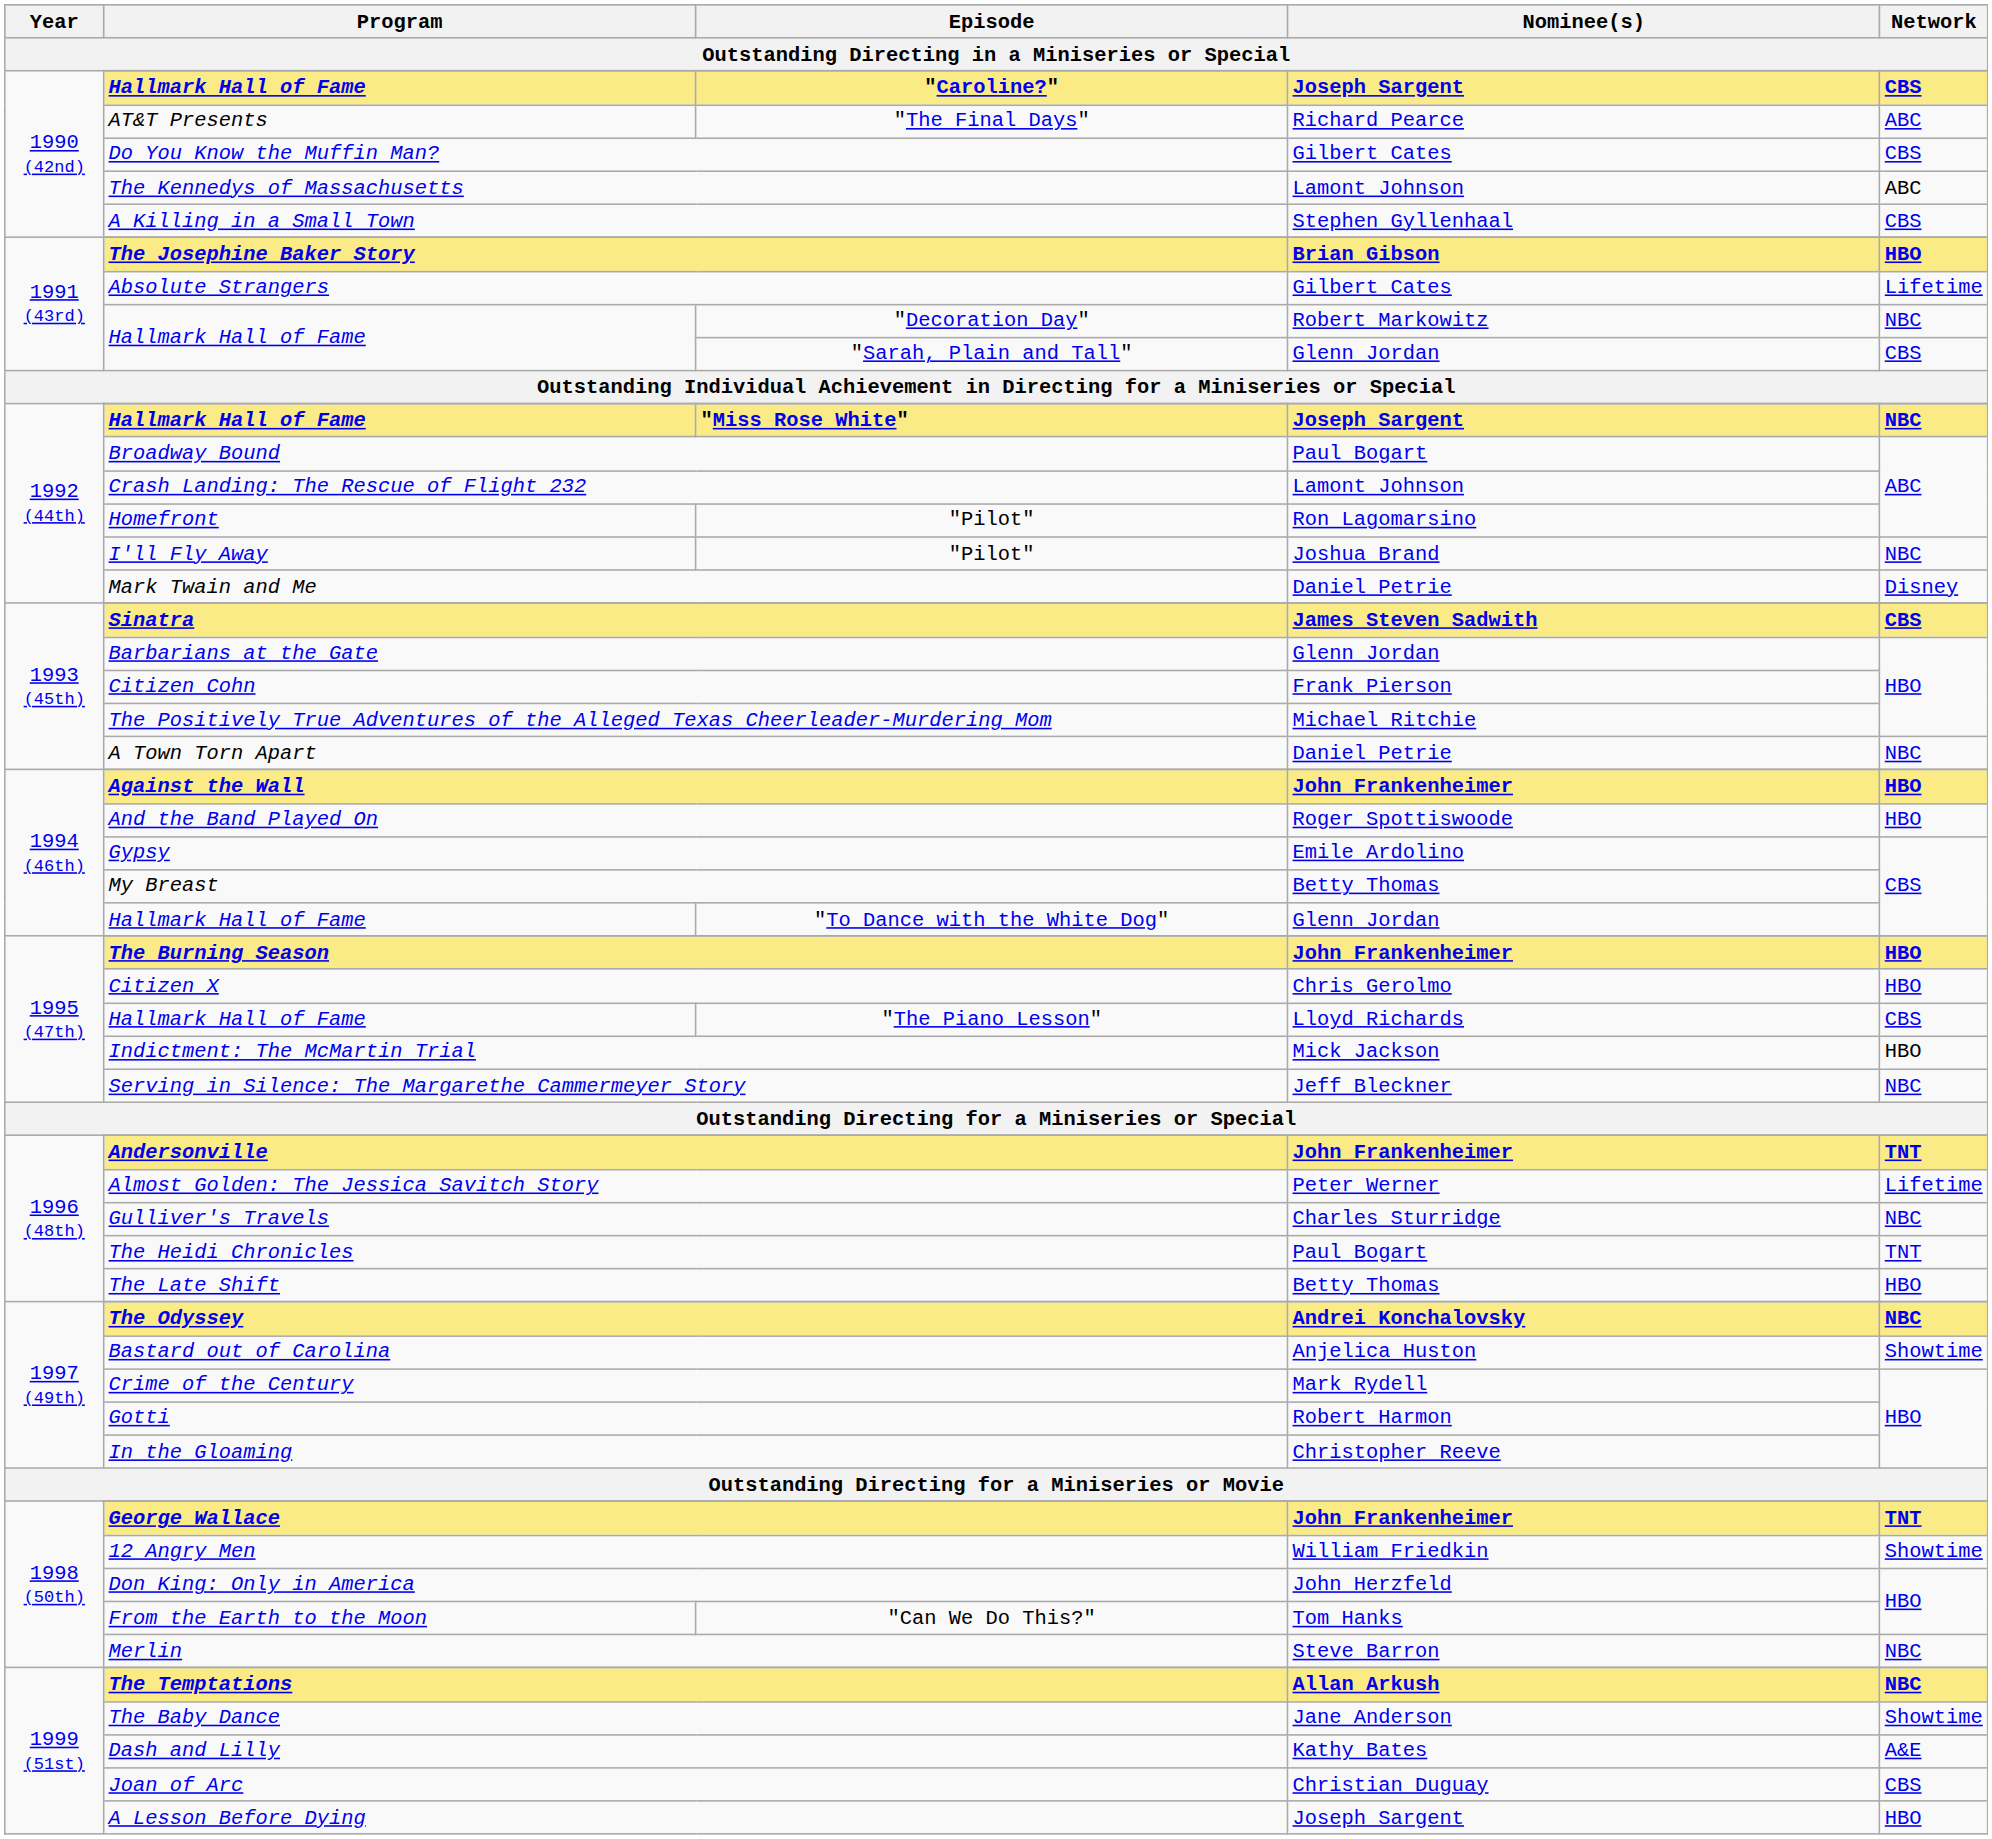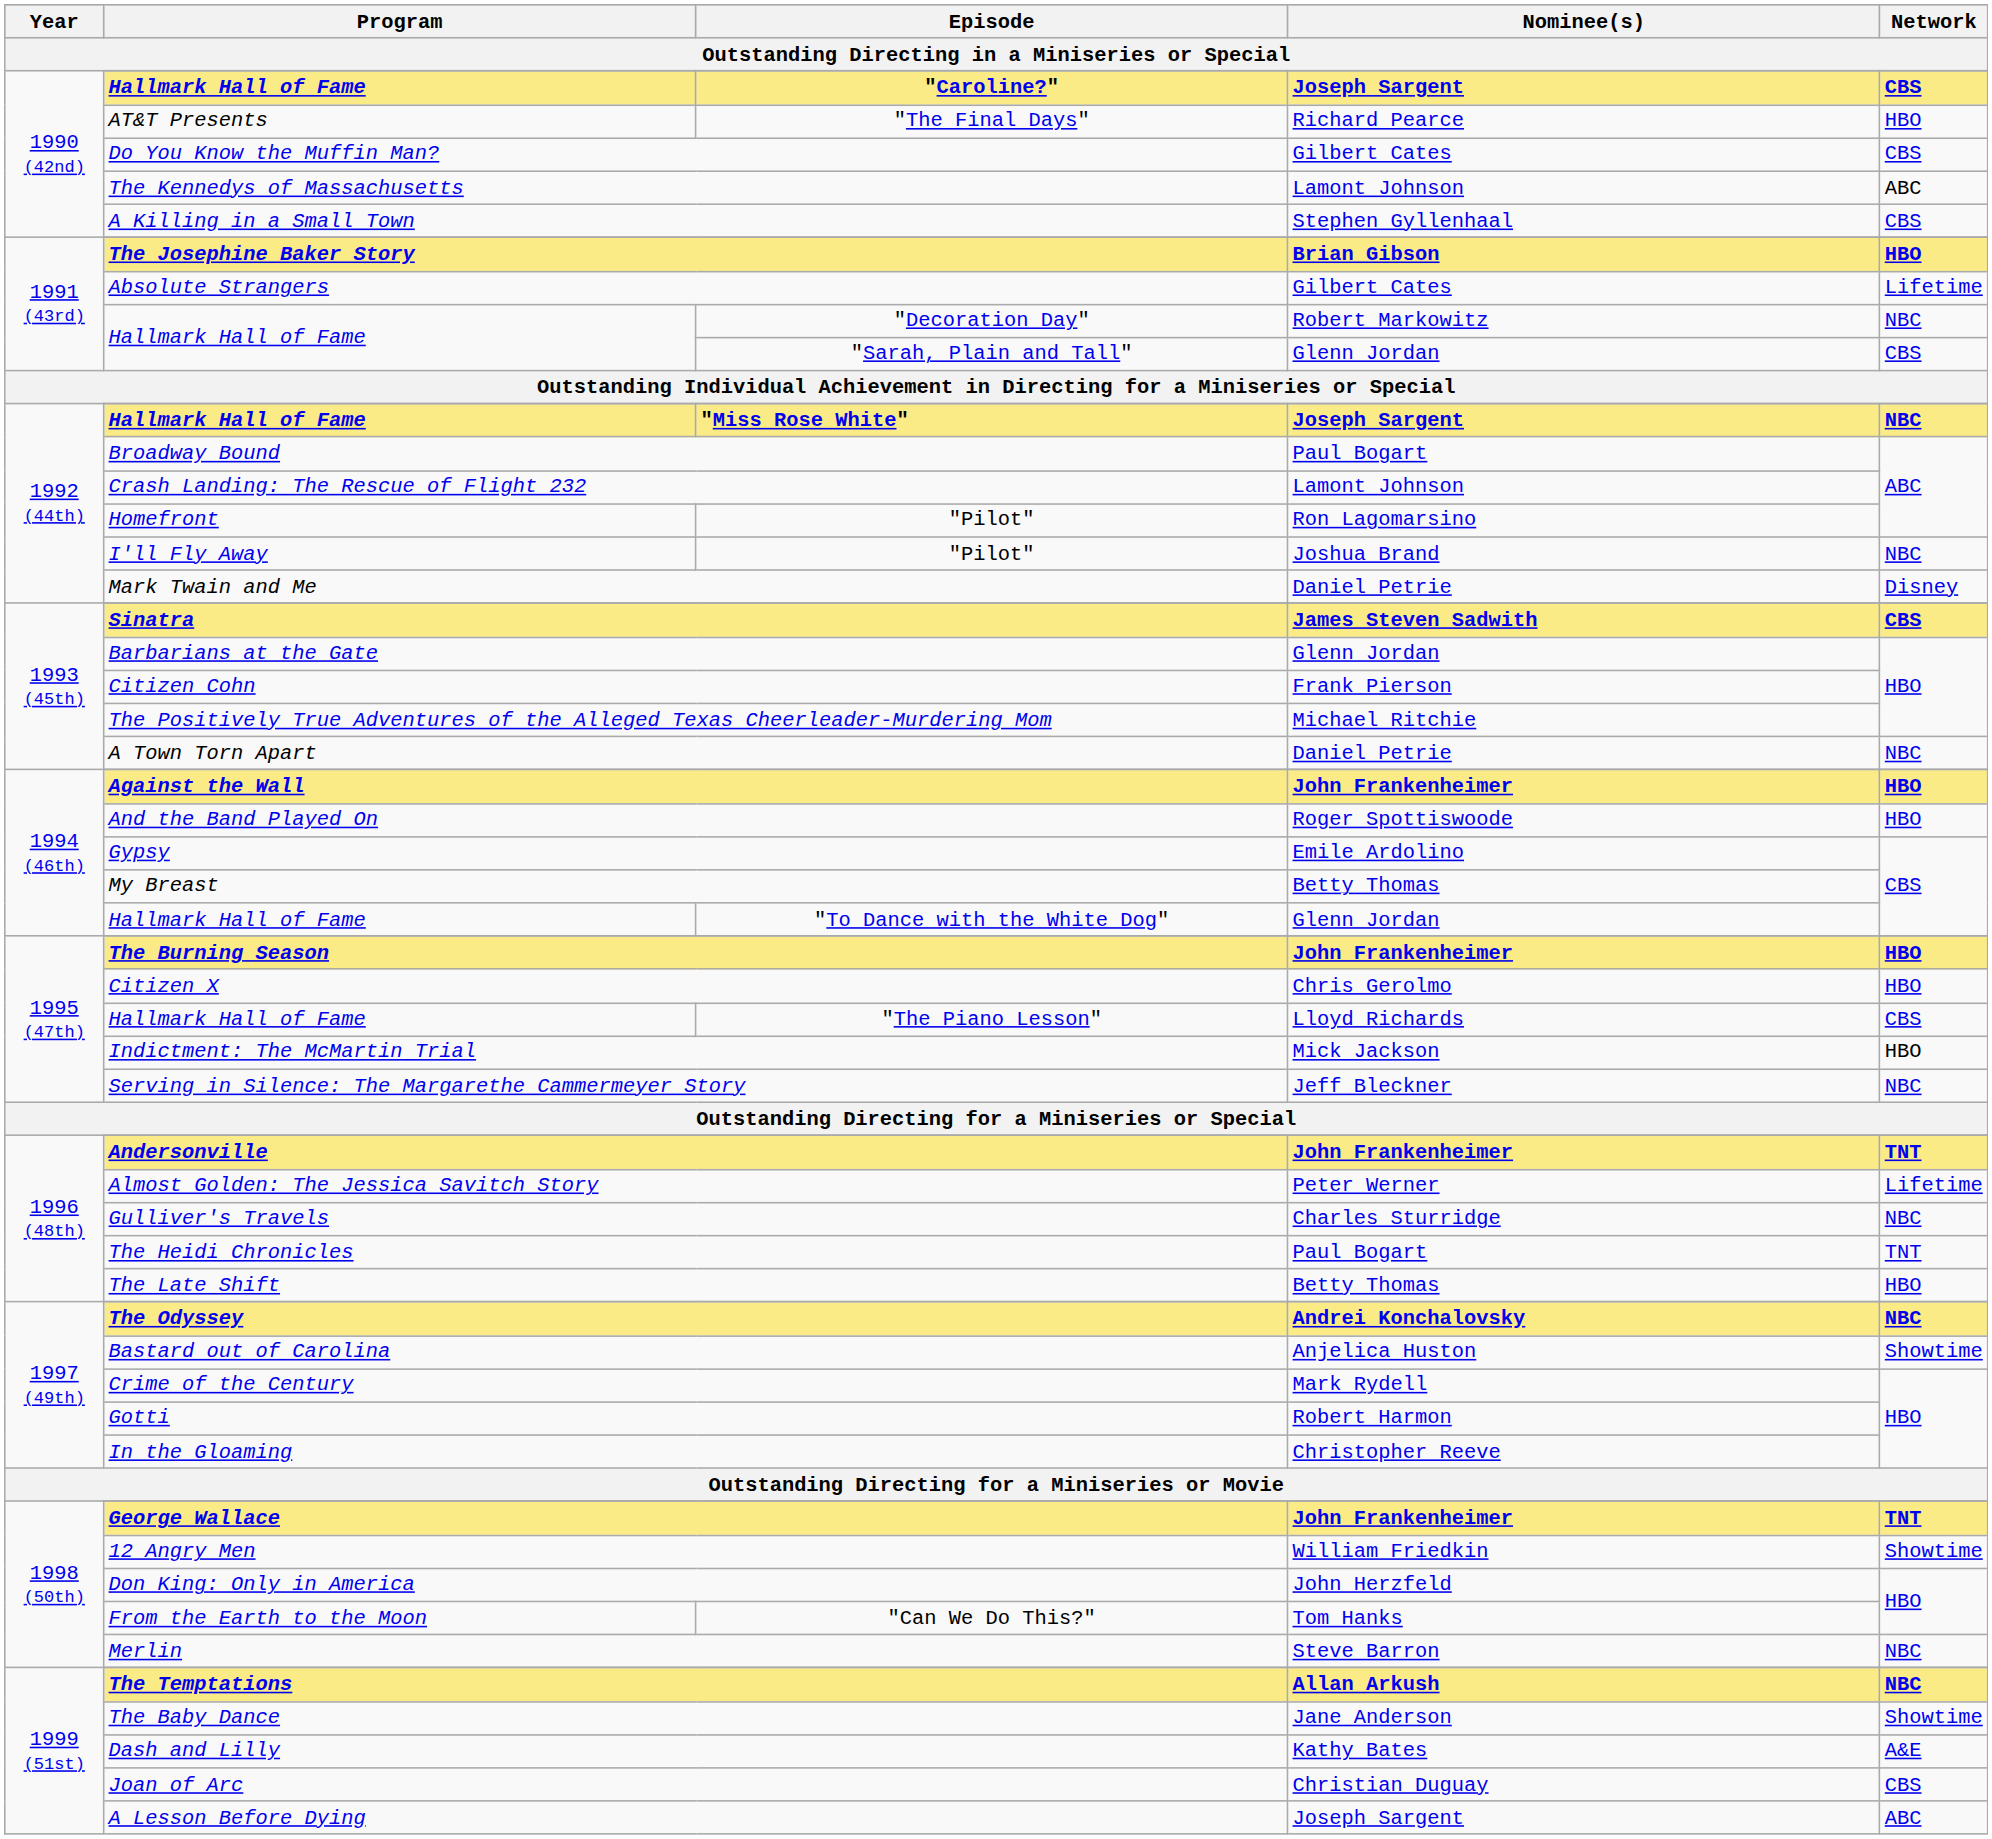 <table class="wikitable" style="width:100%">
 <tr bgcolor="#bebebe">
 <th width="5%">Year</th>
 <th width="30%">Program</th>
 <th width="30%">Episode</th>
 <th width="30%">Nominee(s)</th>
 <th width="5%">Network</th>
 </tr>
 <tr>
 <th colspan=5>Outstanding Directing in a Miniseries or Special</th>
 </tr>
 <tr>
 <td rowspan=6 style="text-align:center"><a href='#'>1990</a><br><small><a href='#'>(42nd)</a></small> <br></td>
 </tr>
 <tr style="background:#FAEB86">
 <td><strong><em><a href='#'>Hallmark Hall of Fame</a></em></strong></td>
 <td align=center><strong>"<a href='#'>Caroline?</a>"</strong></td>
 <td><strong><a href='#'>Joseph Sargent</a></strong></td>
 <td><strong><a href='#'>CBS</a></strong></td>
 </tr>
 <tr>
 <td><em>AT&T Presents</em></td>
 <td align=center>"<a href='#'>The Final Days</a>"</td>
 <td><a href='#'>Richard Pearce</a></td>
-<td><a href='#'>ABC</a></td>
+<td><a href='#'>HBO</a></td>
 </tr>
 <tr>
 <td colspan=2><em><a href='#'>Do You Know the Muffin Man?</a></em></td>
 <td><a href='#'>Gilbert Cates</a></td>
 <td><a href='#'>CBS</a></td>
 </tr>
 <tr>
 <td colspan=2><em><a href='#'>The Kennedys of Massachusetts</a></em></td>
 <td><a href='#'>Lamont Johnson</a></td>
 <td>ABC</td>
 </tr>
 <tr>
 <td colspan=2><em><a href='#'>A Killing in a Small Town</a></em></td>
 <td><a href='#'>Stephen Gyllenhaal</a></td>
 <td><a href='#'>CBS</a></td>
 </tr>
 <tr>
 <td rowspan=5 style="text-align:center"><a href='#'>1991</a><br><small><a href='#'>(43rd)</a></small> <br></td>
 </tr>
 <tr style="background:#FAEB86">
 <td colspan=2><strong><em><a href='#'>The Josephine Baker Story</a></em></strong></td>
 <td><strong><a href='#'>Brian Gibson</a></strong></td>
 <td><strong><a href='#'>HBO</a></strong></td>
 </tr>
 <tr>
 <td colspan=2><em><a href='#'>Absolute Strangers</a></em></td>
 <td><a href='#'>Gilbert Cates</a></td>
 <td><a href='#'>Lifetime</a></td>
 </tr>
 <tr>
 <td rowspan=2><em><a href='#'>Hallmark Hall of Fame</a></em></td>
 <td align=center>"<a href='#'>Decoration Day</a>"</td>
 <td><a href='#'>Robert Markowitz</a></td>
 <td><a href='#'>NBC</a></td>
 </tr>
 <tr>
 <td align=center>"<a href='#'>Sarah, Plain and Tall</a>"</td>
 <td><a href='#'>Glenn Jordan</a></td>
 <td><a href='#'>CBS</a></td>
 </tr>
 <tr>
 <th colspan=5>Outstanding Individual Achievement in Directing for a Miniseries or Special</th>
 </tr>
 <tr>
 <td rowspan=7 style="text-align:center"><a href='#'>1992</a><br><small><a href='#'>(44th)</a></small> <br></td>
 </tr>
 <tr style="background:#FAEB86">
 <td><strong><em><a href='#'>Hallmark Hall of Fame</a></em></strong></td>
 <td><strong>"<a href='#'>Miss Rose White</a>"</strong></td>
 <td><strong><a href='#'>Joseph Sargent</a></strong></td>
 <td><strong><a href='#'>NBC</a></strong></td>
 </tr>
 <tr>
 <td colspan=2><em><a href='#'>Broadway Bound</a></em></td>
 <td><a href='#'>Paul Bogart</a></td>
 <td rowspan=3><a href='#'>ABC</a></td>
 </tr>
 <tr>
 <td colspan=2><em><a href='#'>Crash Landing: The Rescue of Flight 232</a></em></td>
 <td><a href='#'>Lamont Johnson</a></td>
 </tr>
 <tr>
 <td><em><a href='#'>Homefront</a></em></td>
 <td align=center>"Pilot"</td>
 <td><a href='#'>Ron Lagomarsino</a></td>
 </tr>
 <tr>
 <td><em><a href='#'>I'll Fly Away</a></em></td>
 <td align=center>"Pilot"</td>
 <td><a href='#'>Joshua Brand</a></td>
 <td><a href='#'>NBC</a></td>
 </tr>
 <tr>
 <td colspan=2><em>Mark Twain and Me</em></td>
 <td><a href='#'>Daniel Petrie</a></td>
 <td><a href='#'>Disney</a></td>
 </tr>
 <tr>
 <td rowspan=6 style="text-align:center"><a href='#'>1993</a><br><small><a href='#'>(45th)</a></small> <br></td>
 </tr>
 <tr style="background:#FAEB86">
 <td colspan=2><strong><em><a href='#'>Sinatra</a></em></strong></td>
 <td><strong><a href='#'>James Steven Sadwith</a></strong></td>
 <td><strong><a href='#'>CBS</a></strong></td>
 </tr>
 <tr>
 <td colspan=2><em><a href='#'>Barbarians at the Gate</a></em></td>
 <td><a href='#'>Glenn Jordan</a></td>
 <td rowspan=3><a href='#'>HBO</a></td>
 </tr>
 <tr>
 <td colspan=2><em><a href='#'>Citizen Cohn</a></em></td>
 <td><a href='#'>Frank Pierson</a></td>
 </tr>
 <tr>
 <td colspan=2><em><a href='#'>The Positively True Adventures of the Alleged Texas Cheerleader-Murdering Mom</a></em></td>
 <td><a href='#'>Michael Ritchie</a></td>
 </tr>
 <tr>
 <td colspan=2><em>A Town Torn Apart</em></td>
 <td><a href='#'>Daniel Petrie</a></td>
 <td><a href='#'>NBC</a></td>
 </tr>
 <tr>
 <td rowspan=6 style="text-align:center"><a href='#'>1994</a><br><small><a href='#'>(46th)</a></small> <br></td>
 </tr>
 <tr style="background:#FAEB86">
 <td colspan=2><strong><em><a href='#'>Against the Wall</a></em></strong></td>
 <td><strong><a href='#'>John Frankenheimer</a></strong></td>
 <td><strong><a href='#'>HBO</a></strong></td>
 </tr>
 <tr>
 <td colspan=2><em><a href='#'>And the Band Played On</a></em></td>
 <td><a href='#'>Roger Spottiswoode</a></td>
 <td><a href='#'>HBO</a></td>
 </tr>
 <tr>
 <td colspan=2><em><a href='#'>Gypsy</a></em></td>
 <td><a href='#'>Emile Ardolino</a></td>
 <td rowspan=3><a href='#'>CBS</a></td>
 </tr>
 <tr>
 <td colspan=2><em>My Breast</em></td>
 <td><a href='#'>Betty Thomas</a></td>
 </tr>
 <tr>
 <td><em><a href='#'>Hallmark Hall of Fame</a></em></td>
 <td align=center>"<a href='#'>To Dance with the White Dog</a>"</td>
 <td><a href='#'>Glenn Jordan</a></td>
 </tr>
 <tr>
 <td rowspan=6 style="text-align:center"><a href='#'>1995</a><br><small><a href='#'>(47th)</a></small> <br></td>
 </tr>
 <tr style="background:#FAEB86">
 <td colspan=2><strong><em><a href='#'>The Burning Season</a></em></strong></td>
 <td><strong><a href='#'>John Frankenheimer</a></strong></td>
 <td><strong><a href='#'>HBO</a></strong></td>
 </tr>
 <tr>
 <td colspan=2><em><a href='#'>Citizen X</a></em></td>
 <td><a href='#'>Chris Gerolmo</a></td>
 <td><a href='#'>HBO</a></td>
 </tr>
 <tr>
 <td><em><a href='#'>Hallmark Hall of Fame</a></em></td>
 <td align=center>"<a href='#'>The Piano Lesson</a>"</td>
 <td><a href='#'>Lloyd Richards</a></td>
 <td><a href='#'>CBS</a></td>
 </tr>
 <tr>
 <td colspan=2><em><a href='#'>Indictment: The McMartin Trial</a></em></td>
 <td><a href='#'>Mick Jackson</a></td>
 <td>HBO</td>
 </tr>
 <tr>
 <td colspan=2><em><a href='#'>Serving in Silence: The Margarethe Cammermeyer Story</a></em></td>
 <td><a href='#'>Jeff Bleckner</a></td>
 <td><a href='#'>NBC</a></td>
 </tr>
 <tr>
 <th colspan=5>Outstanding Directing for a Miniseries or Special</th>
 </tr>
 <tr>
 <td rowspan=6 style="text-align:center"><a href='#'>1996</a><br><small><a href='#'>(48th)</a></small> <br></td>
 </tr>
 <tr style="background:#FAEB86">
 <td colspan=2><strong><em><a href='#'>Andersonville</a></em></strong></td>
 <td><strong><a href='#'>John Frankenheimer</a></strong></td>
 <td><strong><a href='#'>TNT</a></strong></td>
 </tr>
 <tr>
 <td colspan=2><em><a href='#'>Almost Golden: The Jessica Savitch Story</a></em></td>
 <td><a href='#'>Peter Werner</a></td>
 <td><a href='#'>Lifetime</a></td>
 </tr>
 <tr>
 <td colspan=2><em><a href='#'>Gulliver's Travels</a></em></td>
 <td><a href='#'>Charles Sturridge</a></td>
 <td><a href='#'>NBC</a></td>
 </tr>
 <tr>
 <td colspan=2><em><a href='#'>The Heidi Chronicles</a></em></td>
 <td><a href='#'>Paul Bogart</a></td>
 <td><a href='#'>TNT</a></td>
 </tr>
 <tr>
 <td colspan=2><em><a href='#'>The Late Shift</a></em></td>
 <td><a href='#'>Betty Thomas</a></td>
 <td><a href='#'>HBO</a></td>
 </tr>
 <tr>
 <td rowspan=6 style="text-align:center"><a href='#'>1997</a><br><small><a href='#'>(49th)</a></small> <br></td>
 </tr>
 <tr style="background:#FAEB86">
 <td colspan=2><strong><em><a href='#'>The Odyssey</a></em></strong></td>
 <td><strong><a href='#'>Andrei Konchalovsky</a></strong></td>
 <td><strong><a href='#'>NBC</a></strong></td>
 </tr>
 <tr>
 <td colspan=2><em><a href='#'>Bastard out of Carolina</a></em></td>
 <td><a href='#'>Anjelica Huston</a></td>
 <td><a href='#'>Showtime</a></td>
 </tr>
 <tr>
 <td colspan=2><em><a href='#'>Crime of the Century</a></em></td>
 <td><a href='#'>Mark Rydell</a></td>
 <td rowspan=3><a href='#'>HBO</a></td>
 </tr>
 <tr>
 <td colspan=2><em><a href='#'>Gotti</a></em></td>
 <td><a href='#'>Robert Harmon</a></td>
 </tr>
 <tr>
 <td colspan=2><em><a href='#'>In the Gloaming</a></em></td>
 <td><a href='#'>Christopher Reeve</a></td>
 </tr>
 <tr>
 <th colspan=5>Outstanding Directing for a Miniseries or Movie</th>
 </tr>
 <tr>
 <td rowspan=6 style="text-align:center"><a href='#'>1998</a><br><small><a href='#'>(50th)</a></small> <br></td>
 </tr>
 <tr style="background:#FAEB86">
 <td colspan=2><strong><em><a href='#'>George Wallace</a></em></strong></td>
 <td><strong><a href='#'>John Frankenheimer</a></strong></td>
 <td><strong><a href='#'>TNT</a></strong></td>
 </tr>
 <tr>
 <td colspan=2><em><a href='#'>12 Angry Men</a></em></td>
 <td><a href='#'>William Friedkin</a></td>
 <td><a href='#'>Showtime</a></td>
 </tr>
 <tr>
 <td colspan=2><em><a href='#'>Don King: Only in America</a></em></td>
 <td><a href='#'>John Herzfeld</a></td>
 <td rowspan=2><a href='#'>HBO</a></td>
 </tr>
 <tr>
 <td><em><a href='#'>From the Earth to the Moon</a></em></td>
 <td align=center>"Can We Do This?"</td>
 <td><a href='#'>Tom Hanks</a></td>
 </tr>
 <tr>
 <td colspan=2><em><a href='#'>Merlin</a></em></td>
 <td><a href='#'>Steve Barron</a></td>
 <td><a href='#'>NBC</a></td>
 </tr>
 <tr>
 <td rowspan=6 style="text-align:center"><a href='#'>1999</a><br><small><a href='#'>(51st)</a></small> <br></td>
 </tr>
 <tr style="background:#FAEB86">
 <td colspan=2><strong><em><a href='#'>The Temptations</a></em></strong></td>
 <td><strong><a href='#'>Allan Arkush</a></strong></td>
 <td><strong><a href='#'>NBC</a></strong></td>
 </tr>
 <tr>
 <td colspan=2><em><a href='#'>The Baby Dance</a></em></td>
 <td><a href='#'>Jane Anderson</a></td>
 <td><a href='#'>Showtime</a></td>
 </tr>
 <tr>
 <td colspan=2><em><a href='#'>Dash and Lilly</a></em></td>
 <td><a href='#'>Kathy Bates</a></td>
 <td><a href='#'>A&E</a></td>
 </tr>
 <tr>
 <td colspan=2><em><a href='#'>Joan of Arc</a></em></td>
 <td><a href='#'>Christian Duguay</a></td>
 <td><a href='#'>CBS</a></td>
 </tr>
 <tr>
 <td colspan=2><em><a href='#'>A Lesson Before Dying</a></em></td>
 <td><a href='#'>Joseph Sargent</a></td>
-<td><a href='#'>HBO</a></td>
+<td><a href='#'>ABC</a></td>
 </tr>
 </table>
